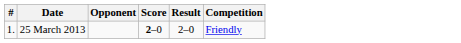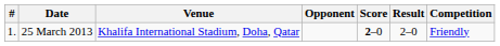 <table class="wikitable">
 <tr>
 <th>#</th>
 <th>Date</th>
+<th>Venue</th>
 <th>Opponent</th>
 <th>Score</th>
 <th>Result</th>
 <th>Competition</th>
 </tr>
 <tr>
 <td>1.</td>
 <td>25 March 2013</td>
+<td><a href='#'>Khalifa International Stadium</a>, <a href='#'>Doha</a>, <a href='#'>Qatar</a></td>
 <td></td>
 <td align=center><strong>2</strong>–0</td>
 <td align=center>2–0</td>
 <td><a href='#'>Friendly</a></td>
 </tr>
 </table>
